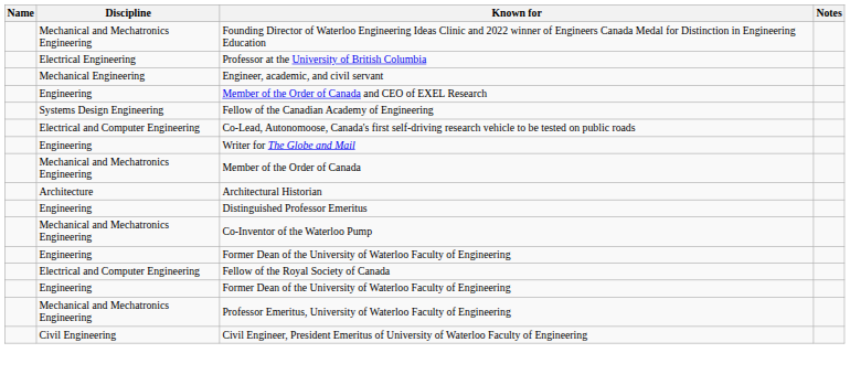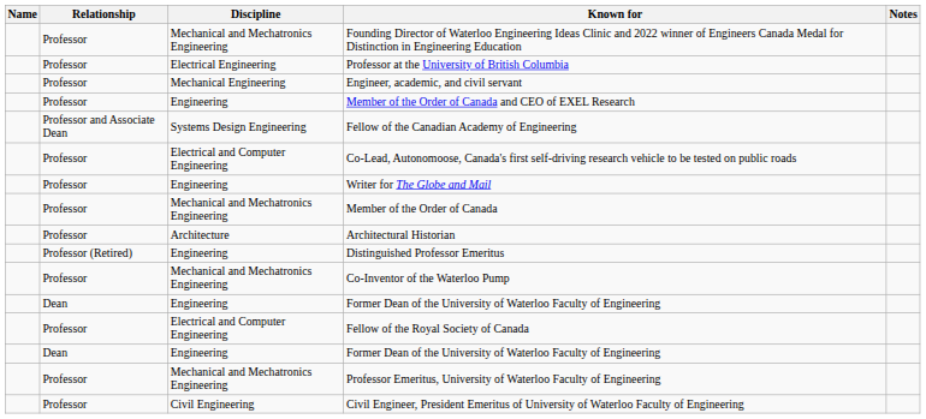 <table class="wikitable sortable" border="1">
 <tr>
 <th>Name</th>
+<th>Relationship</th>
 <th>Discipline</th>
 <th class="unsortable">Known for</th>
 <th class="unsortable">Notes</th>
 </tr>
 <tr>
 <td></td>
+<td>Professor</td>
 <td>Mechanical and Mechatronics Engineering</td>
 <td>Founding Director of Waterloo Engineering Ideas Clinic and 2022 winner of Engineers Canada Medal for Distinction in Engineering Education</td>
 <td align="center"></td>
 </tr>
 <tr>
 <td></td>
+<td>Professor</td>
 <td>Electrical Engineering</td>
 <td>Professor at the <a href='#'>University of British Columbia</a></td>
 <td align="center"></td>
 </tr>
 <tr>
 <td></td>
+<td>Professor</td>
 <td>Mechanical Engineering</td>
 <td>Engineer, academic, and civil servant</td>
 <td align="center"></td>
 </tr>
 <tr>
 <td></td>
+<td>Professor</td>
 <td>Engineering</td>
 <td><a href='#'>Member of the Order of Canada</a> and CEO of EXEL Research</td>
 <td align="center"></td>
 </tr>
 <tr>
 <td></td>
+<td>Professor and Associate Dean</td>
 <td>Systems Design Engineering</td>
 <td>Fellow of the Canadian Academy of Engineering</td>
 <td align="center"></td>
 </tr>
 <tr>
 <td></td>
+<td>Professor</td>
 <td>Electrical and Computer Engineering</td>
 <td>Co-Lead, Autonomoose, Canada's first self-driving research vehicle to be tested on public roads</td>
 <td align="center"></td>
 </tr>
 <tr>
 <td></td>
+<td>Professor</td>
 <td>Engineering</td>
 <td>Writer for <em><a href='#'>The Globe and Mail</a></em></td>
 <td align="center"></td>
 </tr>
 <tr>
 <td></td>
+<td>Professor</td>
 <td>Mechanical and Mechatronics Engineering</td>
 <td>Member of the Order of Canada</td>
 <td align="center"></td>
 </tr>
 <tr>
 <td></td>
+<td>Professor</td>
 <td>Architecture</td>
 <td>Architectural Historian</td>
 <td align="center"></td>
 </tr>
 <tr>
 <td></td>
+<td>Professor (Retired)</td>
 <td>Engineering</td>
 <td>Distinguished Professor Emeritus</td>
 <td></td>
 </tr>
 <tr>
 <td></td>
+<td>Professor</td>
 <td>Mechanical and Mechatronics Engineering</td>
 <td>Co-Inventor of the Waterloo Pump</td>
 <td align="center"></td>
 </tr>
 <tr>
 <td></td>
+<td>Dean</td>
 <td>Engineering</td>
 <td>Former Dean of the University of Waterloo Faculty of Engineering</td>
 <td align="center"></td>
 </tr>
 <tr>
 <td></td>
+<td>Professor</td>
 <td>Electrical and Computer Engineering</td>
 <td>Fellow of the Royal Society of Canada</td>
 <td align="center"></td>
 </tr>
 <tr>
 <td></td>
+<td>Dean</td>
 <td>Engineering</td>
 <td>Former Dean of the University of Waterloo Faculty of Engineering</td>
 <td align="center"></td>
 </tr>
 <tr>
 <td></td>
+<td>Professor</td>
 <td>Mechanical and Mechatronics Engineering</td>
 <td>Professor Emeritus, University of Waterloo Faculty of Engineering</td>
 <td align="center"></td>
 </tr>
 <tr>
 <td></td>
+<td>Professor</td>
 <td>Civil Engineering</td>
 <td>Civil Engineer, President Emeritus of University of Waterloo Faculty of Engineering</td>
 <td align="center"></td>
 </tr>
 </table>
